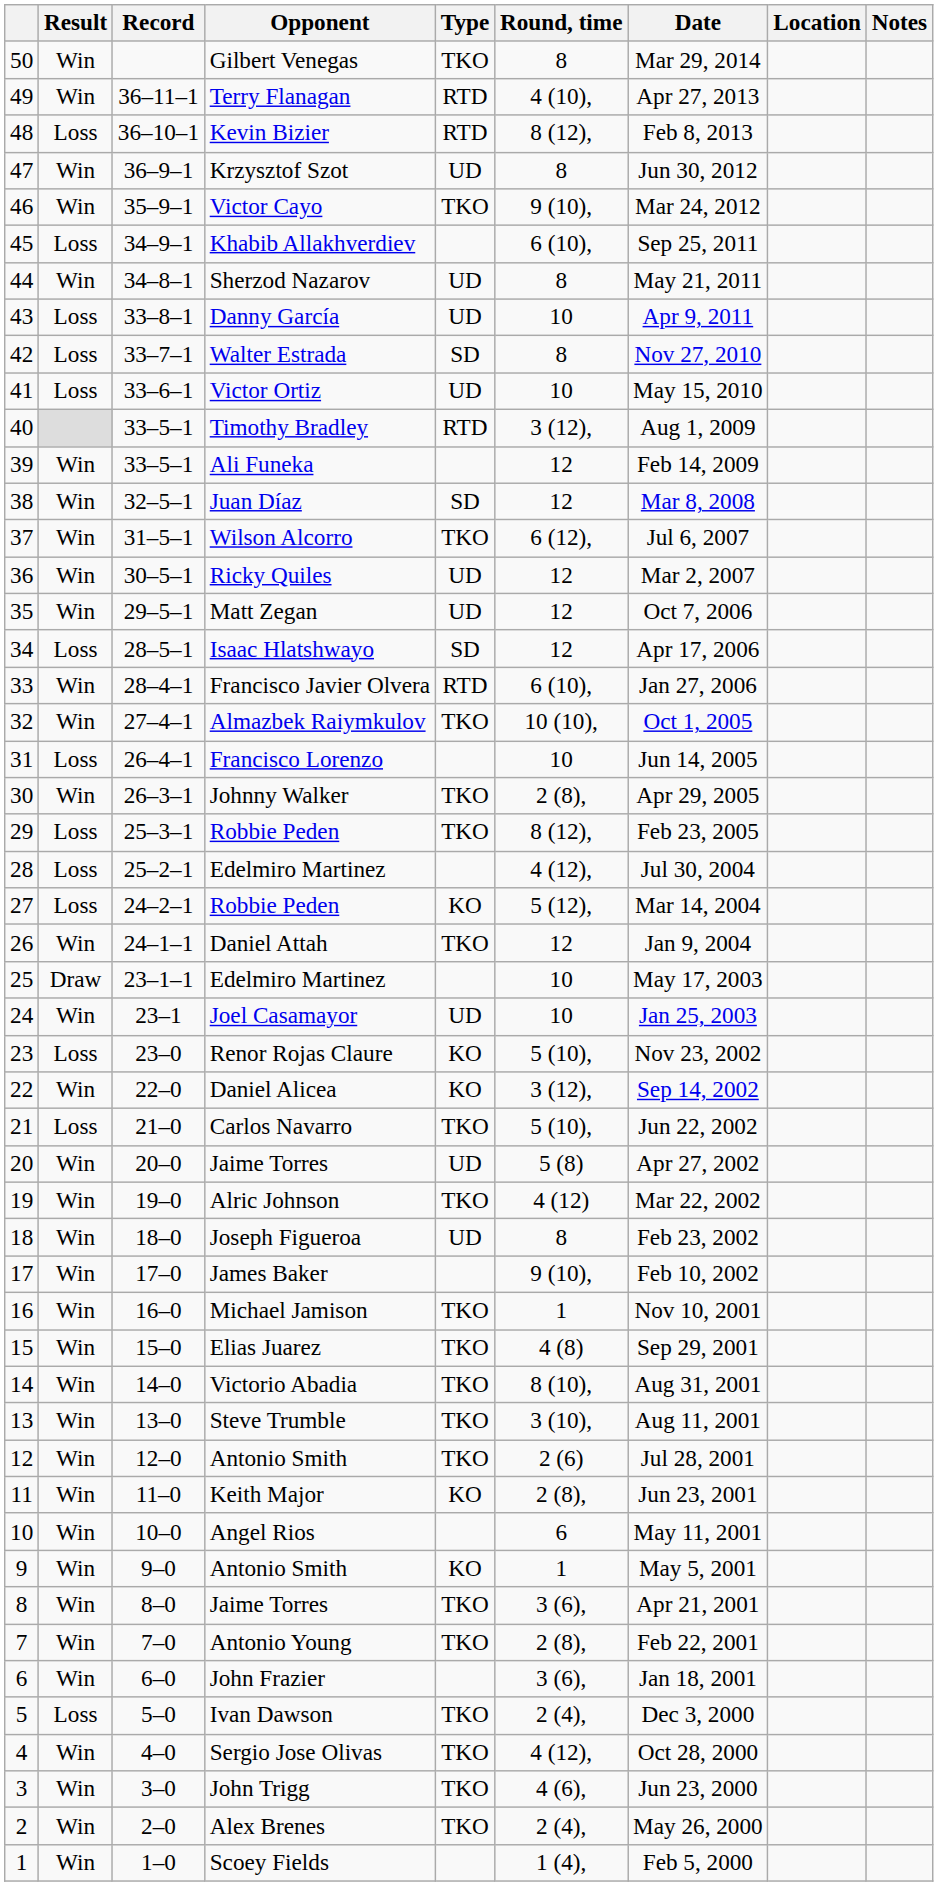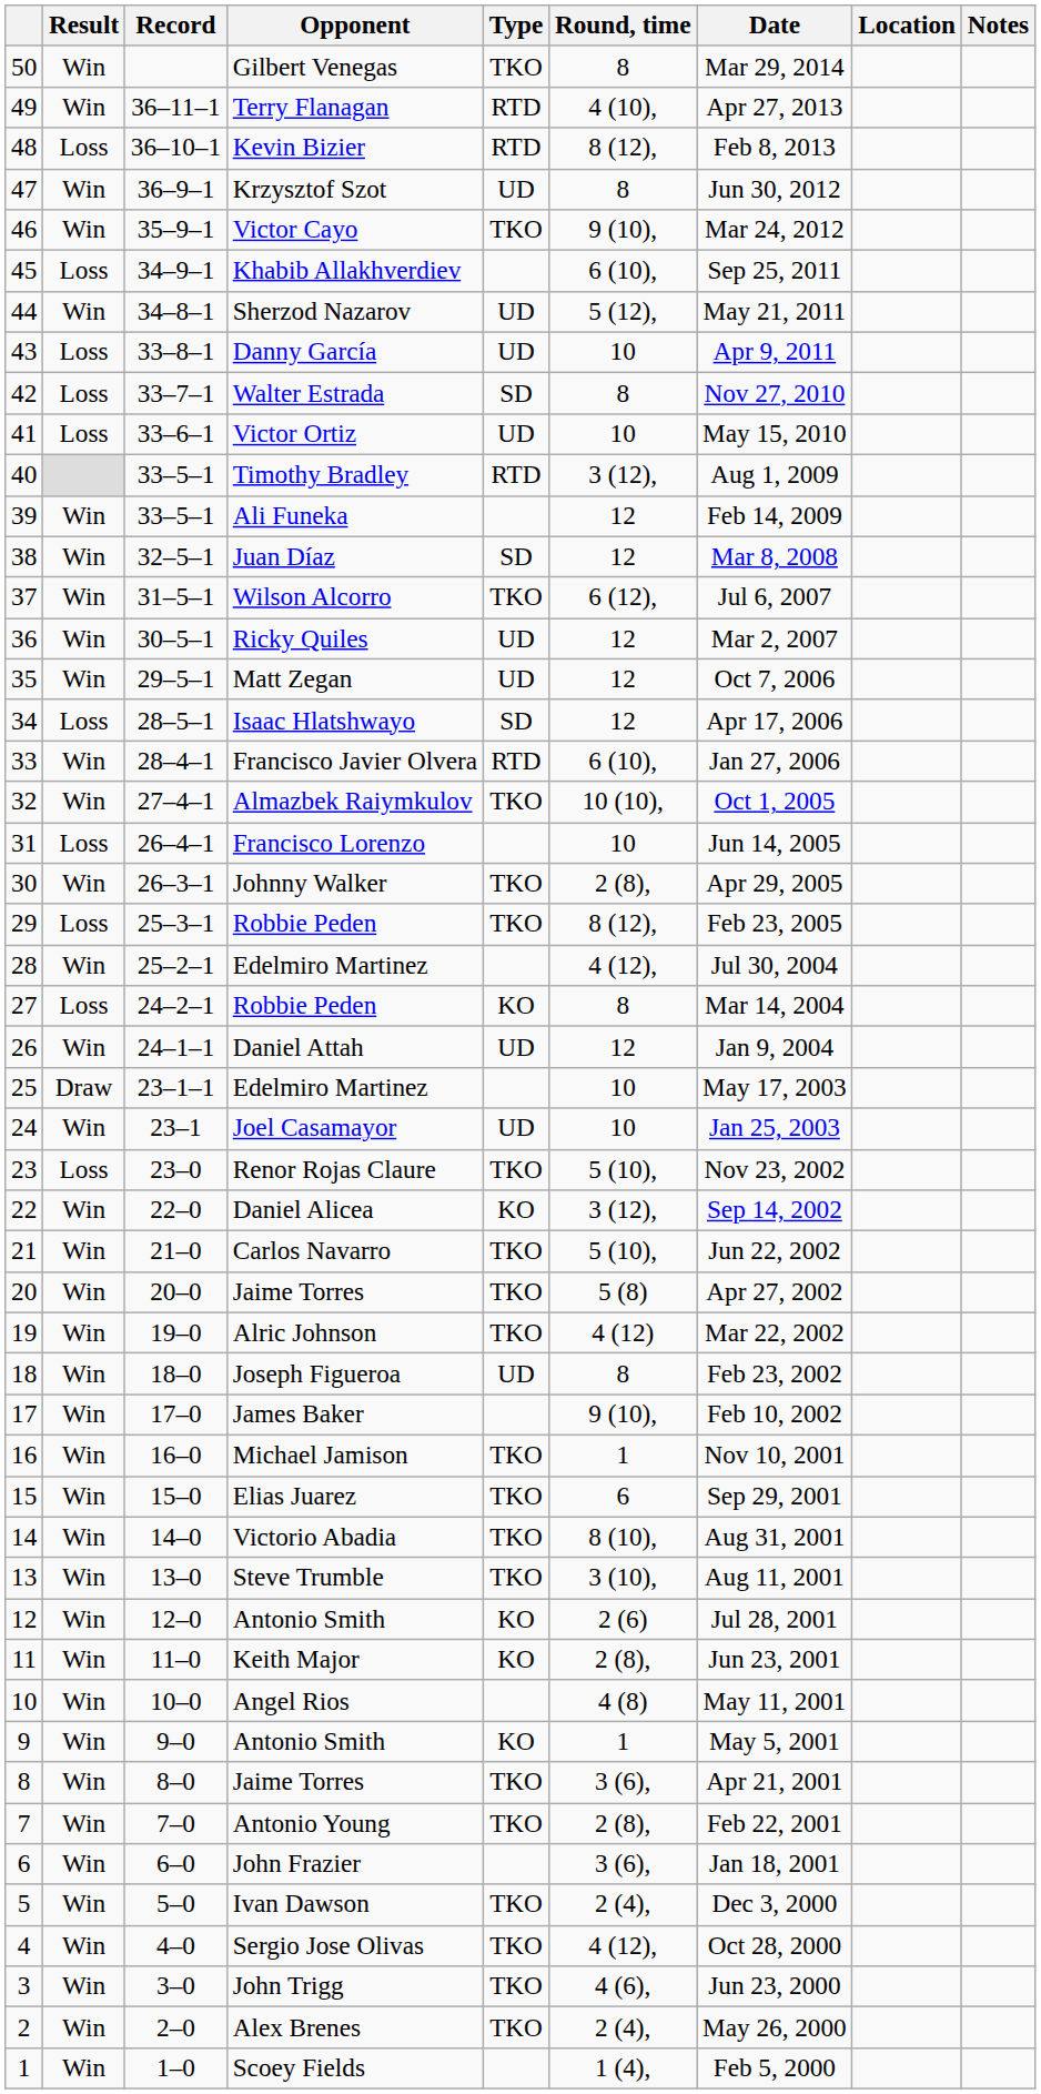 <table class="wikitable" style="text-align:center">
 <tr>
 <th></th>
 <th>Result</th>
 <th>Record</th>
 <th>Opponent</th>
 <th>Type</th>
 <th>Round, time</th>
 <th>Date</th>
 <th>Location</th>
 <th>Notes</th>
 </tr>
 <tr>
 <td>50</td>
 <td>Win</td>
 <td></td>
 <td style="text-align:left;">Gilbert Venegas</td>
 <td>TKO</td>
 <td>8</td>
 <td>Mar 29, 2014</td>
 <td style="text-align:left;"></td>
 <td></td>
 </tr>
 <tr>
 <td>49</td>
 <td>Win</td>
 <td>36–11–1 </td>
 <td style="text-align:left;"><a href='#'>Terry Flanagan</a></td>
 <td>RTD</td>
 <td>4 (10), </td>
 <td>Apr 27, 2013</td>
 <td style="text-align:left;"></td>
 <td></td>
 </tr>
 <tr>
 <td>48</td>
 <td>Loss</td>
 <td>36–10–1 </td>
 <td style="text-align:left;"><a href='#'>Kevin Bizier</a></td>
 <td>RTD</td>
 <td>8 (12), </td>
 <td>Feb 8, 2013</td>
 <td style="text-align:left;"></td>
 <td style="text-align:left;"></td>
 </tr>
 <tr>
 <td>47</td>
 <td>Win</td>
 <td>36–9–1 </td>
 <td style="text-align:left;">Krzysztof Szot</td>
 <td>UD</td>
 <td>8</td>
 <td>Jun 30, 2012</td>
 <td style="text-align:left;"></td>
 <td></td>
 </tr>
 <tr>
 <td>46</td>
 <td>Win</td>
 <td>35–9–1 </td>
 <td style="text-align:left;"><a href='#'>Victor Cayo</a></td>
 <td>TKO</td>
 <td>9 (10), </td>
 <td>Mar 24, 2012</td>
 <td style="text-align:left;"></td>
 <td></td>
 </tr>
 <tr>
 <td>45</td>
 <td>Loss</td>
 <td>34–9–1 </td>
 <td style="text-align:left;"><a href='#'>Khabib Allakhverdiev</a></td>
 <td></td>
 <td>6 (10), </td>
 <td>Sep 25, 2011</td>
 <td style="text-align:left;"></td>
 <td style="text-align:left;"></td>
 </tr>
 <tr>
 <td>44</td>
 <td>Win</td>
 <td>34–8–1 </td>
 <td style="text-align:left;">Sherzod Nazarov</td>
 <td>UD</td>
-<td>8</td>
+<td>5 (12), </td>
 <td>May 21, 2011</td>
 <td style="text-align:left;"></td>
 <td></td>
 </tr>
 <tr>
 <td>43</td>
 <td>Loss</td>
 <td>33–8–1 </td>
 <td style="text-align:left;"><a href='#'>Danny García</a></td>
 <td>UD</td>
 <td>10</td>
 <td><a href='#'>Apr 9, 2011</a></td>
 <td style="text-align:left;"></td>
 <td></td>
 </tr>
 <tr>
 <td>42</td>
 <td>Loss</td>
 <td>33–7–1 </td>
 <td style="text-align:left;"><a href='#'>Walter Estrada</a></td>
 <td>SD</td>
 <td>8</td>
 <td><a href='#'>Nov 27, 2010</a></td>
 <td style="text-align:left;"></td>
 <td></td>
 </tr>
 <tr>
 <td>41</td>
 <td>Loss</td>
 <td>33–6–1 </td>
 <td style="text-align:left;"><a href='#'>Victor Ortiz</a></td>
 <td>UD</td>
 <td>10</td>
 <td>May 15, 2010</td>
 <td style="text-align:left;"></td>
 <td></td>
 </tr>
 <tr>
 <td>40</td>
 <td style="background:#DDD"></td>
 <td>33–5–1 </td>
 <td style="text-align:left;"><a href='#'>Timothy Bradley</a></td>
 <td>RTD</td>
 <td>3 (12), </td>
 <td>Aug 1, 2009</td>
 <td style="text-align:left;"></td>
 <td style="text-align:left;"></td>
 </tr>
 <tr>
 <td>39</td>
 <td>Win</td>
 <td>33–5–1</td>
 <td style="text-align:left;"><a href='#'>Ali Funeka</a></td>
 <td></td>
 <td>12</td>
 <td>Feb 14, 2009</td>
 <td style="text-align:left;"></td>
 <td></td>
 </tr>
 <tr>
 <td>38</td>
 <td>Win</td>
 <td>32–5–1</td>
 <td style="text-align:left;"><a href='#'>Juan Díaz</a></td>
 <td>SD</td>
 <td>12</td>
 <td><a href='#'>Mar 8, 2008</a></td>
 <td style="text-align:left;"></td>
 <td style="text-align:left;"></td>
 </tr>
 <tr>
 <td>37</td>
 <td>Win</td>
 <td>31–5–1</td>
 <td style="text-align:left;"><a href='#'>Wilson Alcorro</a></td>
 <td>TKO</td>
 <td>6 (12), </td>
 <td>Jul 6, 2007</td>
 <td style="text-align:left;"></td>
 <td></td>
 </tr>
 <tr>
 <td>36</td>
 <td>Win</td>
 <td>30–5–1</td>
 <td style="text-align:left;"><a href='#'>Ricky Quiles</a></td>
 <td>UD</td>
 <td>12</td>
 <td>Mar 2, 2007</td>
 <td style="text-align:left;"></td>
 <td></td>
 </tr>
 <tr>
 <td>35</td>
 <td>Win</td>
 <td>29–5–1</td>
 <td style="text-align:left;">Matt Zegan</td>
 <td>UD</td>
 <td>12</td>
 <td>Oct 7, 2006</td>
 <td style="text-align:left;"></td>
 <td></td>
 </tr>
 <tr>
 <td>34</td>
 <td>Loss</td>
 <td>28–5–1</td>
 <td style="text-align:left;"><a href='#'>Isaac Hlatshwayo</a></td>
 <td>SD</td>
 <td>12</td>
 <td>Apr 17, 2006</td>
 <td style="text-align:left;"></td>
 <td style="text-align:left;"></td>
 </tr>
 <tr>
 <td>33</td>
 <td>Win</td>
 <td>28–4–1</td>
 <td style="text-align:left;">Francisco Javier Olvera</td>
 <td>RTD</td>
 <td>6 (10), </td>
 <td>Jan 27, 2006</td>
 <td style="text-align:left;"></td>
 <td></td>
 </tr>
 <tr>
 <td>32</td>
 <td>Win</td>
 <td>27–4–1</td>
 <td style="text-align:left;"><a href='#'>Almazbek Raiymkulov</a></td>
 <td>TKO</td>
 <td>10 (10), </td>
 <td><a href='#'>Oct 1, 2005</a></td>
 <td style="text-align:left;"></td>
 <td></td>
 </tr>
 <tr>
 <td>31</td>
 <td>Loss</td>
 <td>26–4–1</td>
 <td style="text-align:left;"><a href='#'>Francisco Lorenzo</a></td>
 <td></td>
 <td>10</td>
 <td>Jun 14, 2005</td>
 <td style="text-align:left;"></td>
 <td></td>
 </tr>
 <tr>
 <td>30</td>
 <td>Win</td>
 <td>26–3–1</td>
 <td style="text-align:left;">Johnny Walker</td>
 <td>TKO</td>
 <td>2 (8), </td>
 <td>Apr 29, 2005</td>
 <td style="text-align:left;"></td>
 <td></td>
 </tr>
 <tr>
 <td>29</td>
 <td>Loss</td>
 <td>25–3–1</td>
 <td style="text-align:left;"><a href='#'>Robbie Peden</a></td>
 <td>TKO</td>
 <td>8 (12), </td>
 <td>Feb 23, 2005</td>
 <td style="text-align:left;"></td>
 <td style="text-align:left;"></td>
 </tr>
 <tr>
 <td>28</td>
-<td>Loss</td>
+<td>Win</td>
 <td>25–2–1</td>
 <td style="text-align:left;">Edelmiro Martinez</td>
 <td></td>
 <td>4 (12), </td>
 <td>Jul 30, 2004</td>
 <td style="text-align:left;"></td>
 <td style="text-align:left;"></td>
 </tr>
 <tr>
 <td>27</td>
 <td>Loss</td>
 <td>24–2–1</td>
 <td style="text-align:left;"><a href='#'>Robbie Peden</a></td>
 <td>KO</td>
-<td>5 (12), </td>
+<td>8</td>
 <td>Mar 14, 2004</td>
 <td style="text-align:left;"></td>
 <td style="text-align:left;"></td>
 </tr>
 <tr>
 <td>26</td>
 <td>Win</td>
 <td>24–1–1</td>
 <td style="text-align:left;">Daniel Attah</td>
-<td>TKO</td>
+<td>UD</td>
 <td>12</td>
 <td>Jan 9, 2004</td>
 <td style="text-align:left;"></td>
 <td></td>
 </tr>
 <tr>
 <td>25</td>
 <td>Draw</td>
 <td>23–1–1</td>
 <td style="text-align:left;">Edelmiro Martinez</td>
 <td></td>
 <td>10</td>
 <td>May 17, 2003</td>
 <td style="text-align:left;"></td>
 <td></td>
 </tr>
 <tr>
 <td>24</td>
 <td>Win</td>
 <td>23–1</td>
 <td style="text-align:left;"><a href='#'>Joel Casamayor</a></td>
 <td>UD</td>
 <td>10</td>
 <td><a href='#'>Jan 25, 2003</a></td>
 <td style="text-align:left;"></td>
 <td></td>
 </tr>
 <tr>
 <td>23</td>
 <td>Loss</td>
 <td>23–0</td>
 <td style="text-align:left;">Renor Rojas Claure</td>
-<td>KO</td>
+<td>TKO</td>
 <td>5 (10), </td>
 <td>Nov 23, 2002</td>
 <td style="text-align:left;"></td>
 <td></td>
 </tr>
 <tr>
 <td>22</td>
 <td>Win</td>
 <td>22–0</td>
 <td style="text-align:left;">Daniel Alicea</td>
 <td>KO</td>
 <td>3 (12), </td>
 <td><a href='#'>Sep 14, 2002</a></td>
 <td style="text-align:left;"></td>
 <td style="text-align:left;"></td>
 </tr>
 <tr>
 <td>21</td>
-<td>Loss</td>
+<td>Win</td>
 <td>21–0</td>
 <td style="text-align:left;">Carlos Navarro</td>
 <td>TKO</td>
 <td>5 (10), </td>
 <td>Jun 22, 2002</td>
 <td style="text-align:left;"></td>
 <td></td>
 </tr>
 <tr>
 <td>20</td>
 <td>Win</td>
 <td>20–0</td>
 <td style="text-align:left;">Jaime Torres</td>
-<td>UD</td>
+<td>TKO</td>
 <td>5 (8)</td>
 <td>Apr 27, 2002</td>
 <td style="text-align:left;"></td>
 <td></td>
 </tr>
 <tr>
 <td>19</td>
 <td>Win</td>
 <td>19–0</td>
 <td style="text-align:left;">Alric Johnson</td>
 <td>TKO</td>
 <td>4 (12)</td>
 <td>Mar 22, 2002</td>
 <td style="text-align:left;"></td>
 <td style="text-align:left;"></td>
 </tr>
 <tr>
 <td>18</td>
 <td>Win</td>
 <td>18–0</td>
 <td style="text-align:left;">Joseph Figueroa</td>
 <td>UD</td>
 <td>8</td>
 <td>Feb 23, 2002</td>
 <td style="text-align:left;"></td>
 <td></td>
 </tr>
 <tr>
 <td>17</td>
 <td>Win</td>
 <td>17–0</td>
 <td style="text-align:left;">James Baker</td>
 <td></td>
 <td>9 (10), </td>
 <td>Feb 10, 2002</td>
 <td style="text-align:left;"></td>
 <td></td>
 </tr>
 <tr>
 <td>16</td>
 <td>Win</td>
 <td>16–0</td>
 <td style="text-align:left;">Michael Jamison</td>
 <td>TKO</td>
 <td>1</td>
 <td>Nov 10, 2001</td>
 <td style="text-align:left;"></td>
 <td></td>
 </tr>
 <tr>
 <td>15</td>
 <td>Win</td>
 <td>15–0</td>
 <td style="text-align:left;">Elias Juarez</td>
 <td>TKO</td>
-<td>4 (8)</td>
+<td>6</td>
 <td>Sep 29, 2001</td>
 <td style="text-align:left;"></td>
 <td></td>
 </tr>
 <tr>
 <td>14</td>
 <td>Win</td>
 <td>14–0</td>
 <td style="text-align:left;">Victorio Abadia</td>
 <td>TKO</td>
 <td>8 (10), </td>
 <td>Aug 31, 2001</td>
 <td style="text-align:left;"></td>
 <td></td>
 </tr>
 <tr>
 <td>13</td>
 <td>Win</td>
 <td>13–0</td>
 <td style="text-align:left;">Steve Trumble</td>
 <td>TKO</td>
 <td>3 (10), </td>
 <td>Aug 11, 2001</td>
 <td style="text-align:left;"></td>
 <td></td>
 </tr>
 <tr>
 <td>12</td>
 <td>Win</td>
 <td>12–0</td>
 <td style="text-align:left;">Antonio Smith</td>
-<td>TKO</td>
+<td>KO</td>
 <td>2 (6)</td>
 <td>Jul 28, 2001</td>
 <td style="text-align:left;"></td>
 <td></td>
 </tr>
 <tr>
 <td>11</td>
 <td>Win</td>
 <td>11–0</td>
 <td style="text-align:left;">Keith Major</td>
 <td>KO</td>
 <td>2 (8), </td>
 <td>Jun 23, 2001</td>
 <td style="text-align:left;"></td>
 <td></td>
 </tr>
 <tr>
 <td>10</td>
 <td>Win</td>
 <td>10–0</td>
 <td style="text-align:left;">Angel Rios</td>
 <td></td>
-<td>6</td>
+<td>4 (8)</td>
 <td>May 11, 2001</td>
 <td style="text-align:left;"></td>
 <td></td>
 </tr>
 <tr>
 <td>9</td>
 <td>Win</td>
 <td>9–0</td>
 <td style="text-align:left;">Antonio Smith</td>
 <td>KO</td>
 <td>1</td>
 <td>May 5, 2001</td>
 <td style="text-align:left;"></td>
 <td></td>
 </tr>
 <tr>
 <td>8</td>
 <td>Win</td>
 <td>8–0</td>
 <td style="text-align:left;">Jaime Torres</td>
 <td>TKO</td>
 <td>3 (6), </td>
 <td>Apr 21, 2001</td>
 <td style="text-align:left;"></td>
 <td></td>
 </tr>
 <tr>
 <td>7</td>
 <td>Win</td>
 <td>7–0</td>
 <td style="text-align:left;">Antonio Young</td>
 <td>TKO</td>
 <td>2 (8), </td>
 <td>Feb 22, 2001</td>
 <td style="text-align:left;"></td>
 <td></td>
 </tr>
 <tr>
 <td>6</td>
 <td>Win</td>
 <td>6–0</td>
 <td style="text-align:left;">John Frazier</td>
 <td></td>
 <td>3 (6), </td>
 <td>Jan 18, 2001</td>
 <td style="text-align:left;"></td>
 <td></td>
 </tr>
 <tr>
 <td>5</td>
-<td>Loss</td>
+<td>Win</td>
 <td>5–0</td>
 <td style="text-align:left;">Ivan Dawson</td>
 <td>TKO</td>
 <td>2 (4), </td>
 <td>Dec 3, 2000</td>
 <td style="text-align:left;"></td>
 <td></td>
 </tr>
 <tr>
 <td>4</td>
 <td>Win</td>
 <td>4–0</td>
 <td style="text-align:left;">Sergio Jose Olivas</td>
 <td>TKO</td>
 <td>4 (12), </td>
 <td>Oct 28, 2000</td>
 <td style="text-align:left;"></td>
 <td></td>
 </tr>
 <tr>
 <td>3</td>
 <td>Win</td>
 <td>3–0</td>
 <td style="text-align:left;">John Trigg</td>
 <td>TKO</td>
 <td>4 (6), </td>
 <td>Jun 23, 2000</td>
 <td style="text-align:left;"></td>
 <td></td>
 </tr>
 <tr>
 <td>2</td>
 <td>Win</td>
 <td>2–0</td>
 <td style="text-align:left;">Alex Brenes</td>
 <td>TKO</td>
 <td>2 (4), </td>
 <td>May 26, 2000</td>
 <td style="text-align:left;"></td>
 <td></td>
 </tr>
 <tr>
 <td>1</td>
 <td>Win</td>
 <td>1–0</td>
 <td style="text-align:left;">Scoey Fields</td>
 <td></td>
 <td>1 (4), </td>
 <td>Feb 5, 2000</td>
 <td style="text-align:left;"></td>
 <td></td>
 </tr>
 </table>
